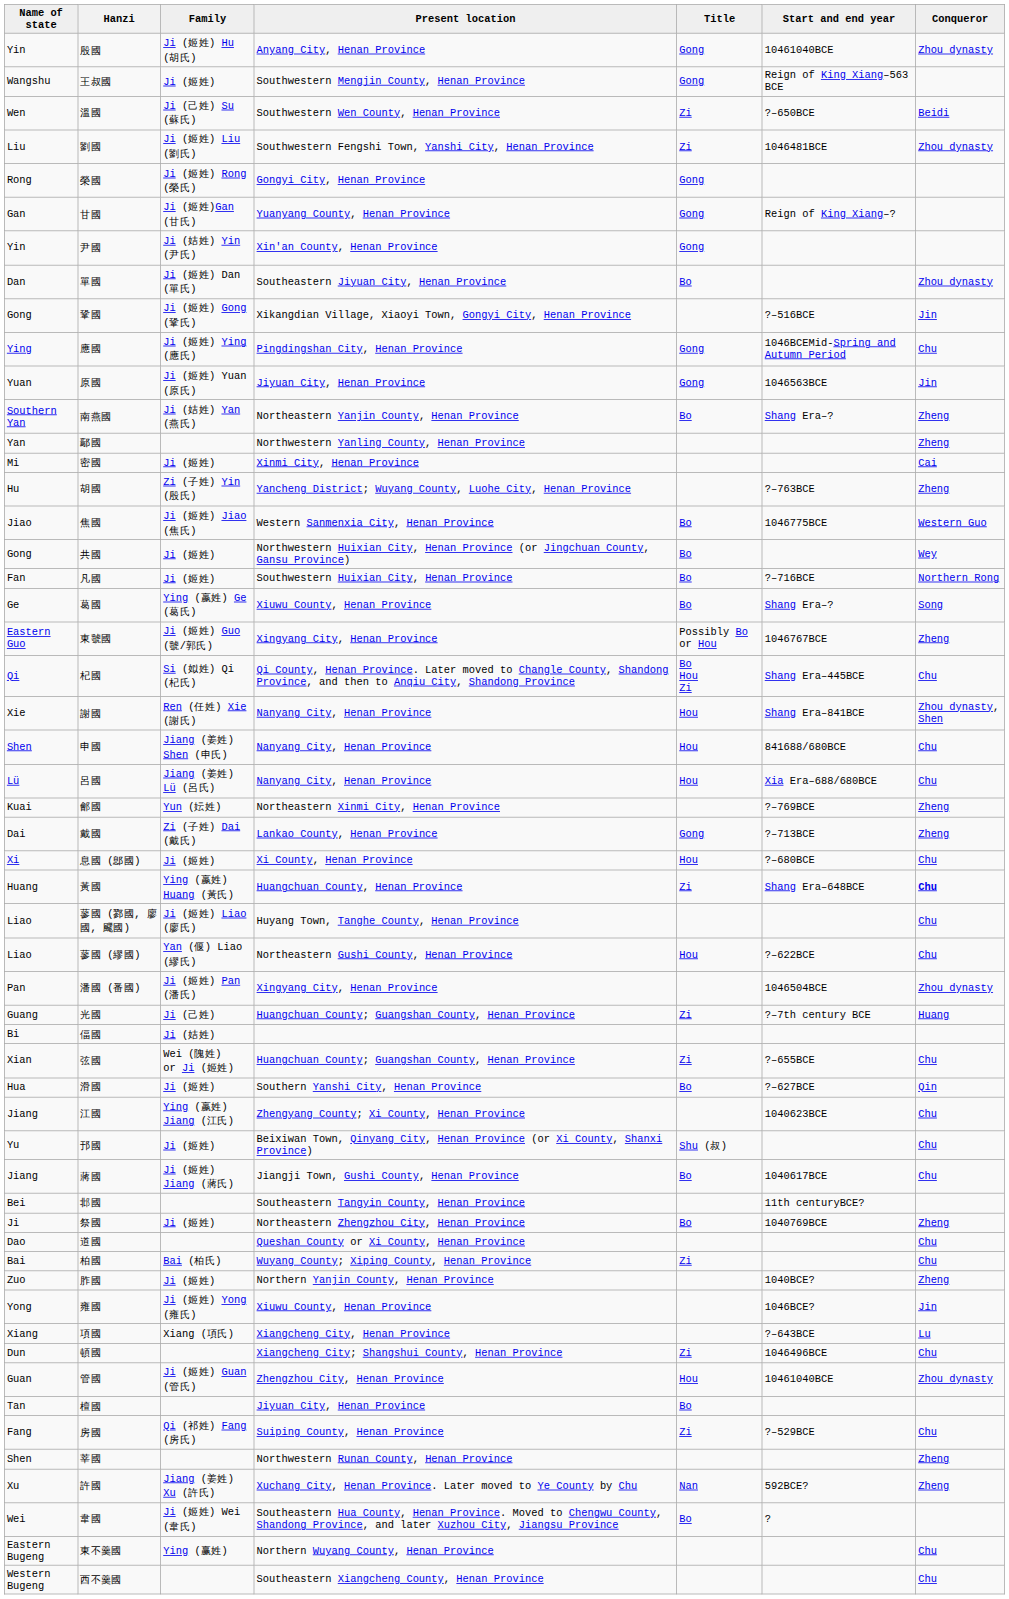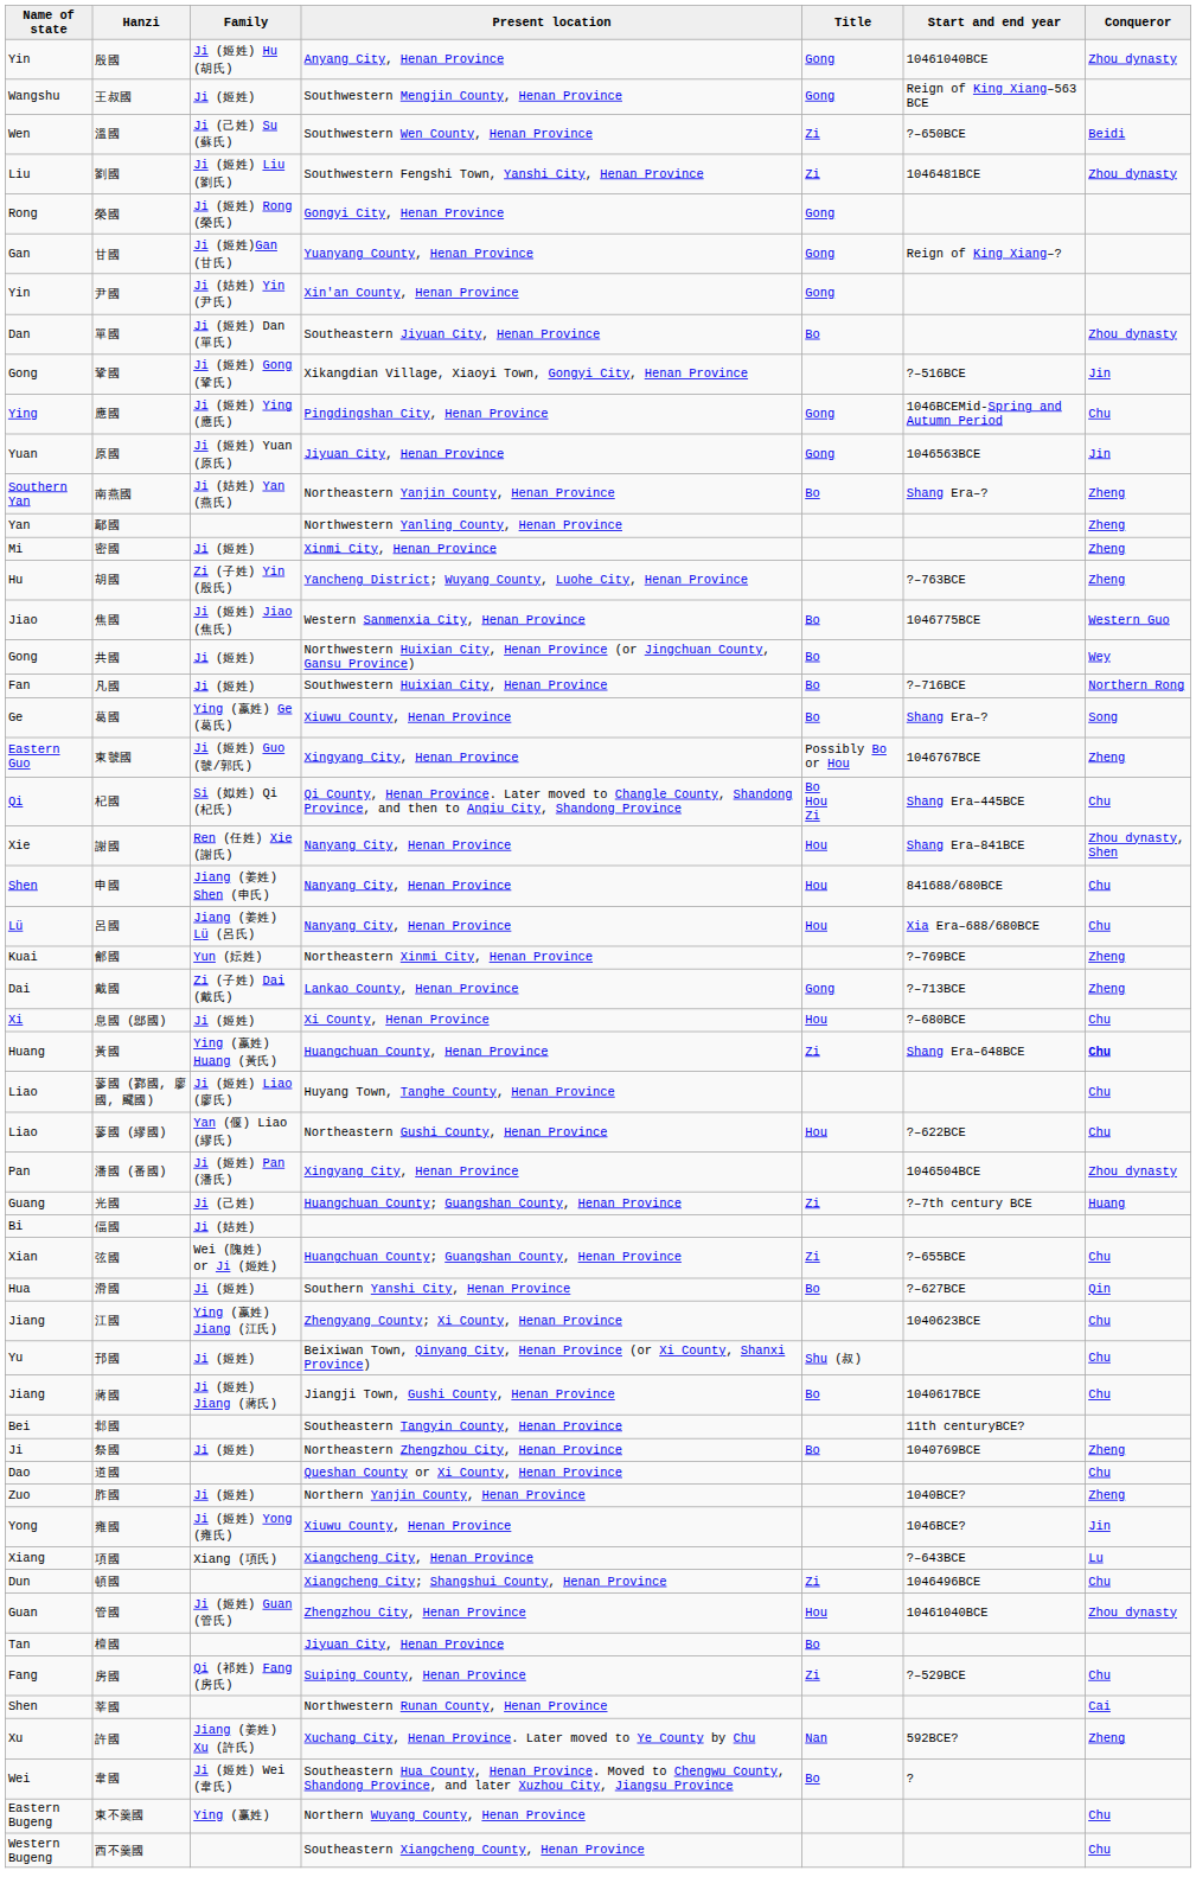 <table class="wikitable">
 <tr>
 <th style="background:#efefef;">Name of state</th>
 <th>Hanzi</th>
 <th style="background:#efefef;">Family</th>
 <th style="background:#efefef;">Present location</th>
 <th style="background:#efefef;">Title</th>
 <th style="background:#efefef;">Start and end year</th>
 <th style="background:#efefef;">Conqueror</th>
 </tr>
 <tr ---->
 <td>Yin</td>
 <td>殷國</td>
 <td><a href='#'>Ji</a> (姬姓) <a href='#'>Hu</a> (胡氏)</td>
 <td><a href='#'>Anyang City</a>, <a href='#'>Henan Province</a></td>
 <td><a href='#'>Gong</a></td>
 <td>10461040BCE</td>
 <td><a href='#'>Zhou dynasty</a></td>
 </tr>
 <tr ---->
 <td>Wangshu</td>
 <td>王叔國</td>
 <td><a href='#'>Ji</a> (姬姓)</td>
 <td>Southwestern <a href='#'>Mengjin County</a>, <a href='#'>Henan Province</a></td>
 <td><a href='#'>Gong</a></td>
 <td>Reign of <a href='#'>King Xiang</a>–563 BCE</td>
 <td></td>
 </tr>
 <tr ---->
 <td>Wen</td>
 <td>溫國</td>
 <td><a href='#'>Ji</a> (己姓) <a href='#'>Su</a> (蘇氏)</td>
 <td>Southwestern <a href='#'>Wen County</a>, <a href='#'>Henan Province</a></td>
 <td><a href='#'>Zi</a></td>
 <td>?–650BCE</td>
 <td><a href='#'>Beidi</a></td>
 </tr>
 <tr ---->
 <td>Liu</td>
 <td>劉國</td>
 <td><a href='#'>Ji</a> (姬姓) <a href='#'>Liu</a> (劉氏)</td>
 <td>Southwestern Fengshi Town, <a href='#'>Yanshi City</a>, <a href='#'>Henan Province</a></td>
 <td><a href='#'>Zi</a></td>
 <td>1046481BCE</td>
 <td><a href='#'>Zhou dynasty</a></td>
 </tr>
 <tr ---->
 <td>Rong</td>
 <td>榮國</td>
 <td><a href='#'>Ji</a> (姬姓) <a href='#'>Rong</a> (榮氏)</td>
 <td><a href='#'>Gongyi City</a>, <a href='#'>Henan Province</a></td>
 <td><a href='#'>Gong</a></td>
 <td></td>
 <td></td>
 </tr>
 <tr ---->
 <td>Gan</td>
 <td>甘國</td>
 <td><a href='#'>Ji</a> (姬姓)<a href='#'>Gan</a> (甘氏)</td>
 <td><a href='#'>Yuanyang County</a>, <a href='#'>Henan Province</a></td>
 <td><a href='#'>Gong</a></td>
 <td>Reign of <a href='#'>King Xiang</a>–?</td>
 <td></td>
 </tr>
 <tr ---->
 <td>Yin</td>
 <td>尹國</td>
 <td><a href='#'>Ji</a> (姞姓) <a href='#'>Yin</a> (尹氏)</td>
 <td><a href='#'>Xin'an County</a>, <a href='#'>Henan Province</a></td>
 <td><a href='#'>Gong</a></td>
 <td></td>
 <td></td>
 </tr>
 <tr ---->
 <td>Dan</td>
 <td>單國</td>
 <td><a href='#'>Ji</a> (姬姓) Dan (單氏)</td>
 <td>Southeastern <a href='#'>Jiyuan City</a>, <a href='#'>Henan Province</a></td>
 <td><a href='#'>Bo</a></td>
 <td></td>
 <td><a href='#'>Zhou dynasty</a></td>
 </tr>
 <tr ---->
 <td>Gong</td>
 <td>鞏國</td>
 <td><a href='#'>Ji</a> (姬姓) <a href='#'>Gong</a> (鞏氏)</td>
 <td>Xikangdian Village, Xiaoyi Town, <a href='#'>Gongyi City</a>, <a href='#'>Henan Province</a></td>
 <td></td>
 <td>?–516BCE</td>
 <td><a href='#'>Jin</a></td>
 </tr>
 <tr ---->
 <td><a href='#'>Ying</a></td>
 <td>應國</td>
 <td><a href='#'>Ji</a> (姬姓) <a href='#'>Ying</a> (應氏)</td>
 <td><a href='#'>Pingdingshan City</a>, <a href='#'>Henan Province</a></td>
 <td><a href='#'>Gong</a></td>
 <td>1046BCEMid-<a href='#'>Spring and Autumn Period</a></td>
 <td><a href='#'>Chu</a></td>
 </tr>
 <tr ---->
 <td>Yuan</td>
 <td>原國</td>
 <td><a href='#'>Ji</a> (姬姓) Yuan (原氏)</td>
 <td><a href='#'>Jiyuan City</a>, <a href='#'>Henan Province</a></td>
 <td><a href='#'>Gong</a></td>
 <td>1046563BCE</td>
 <td><a href='#'>Jin</a></td>
 </tr>
 <tr ---->
 <td><a href='#'>Southern Yan</a></td>
 <td>南燕國</td>
 <td><a href='#'>Ji</a> (姞姓) <a href='#'>Yan</a> (燕氏)</td>
 <td>Northeastern <a href='#'>Yanjin County</a>, <a href='#'>Henan Province</a></td>
 <td><a href='#'>Bo</a></td>
 <td><a href='#'>Shang</a> Era–?</td>
 <td><a href='#'>Zheng</a></td>
 </tr>
 <tr ---->
 <td>Yan</td>
 <td>鄢國</td>
 <td></td>
 <td>Northwestern <a href='#'>Yanling County</a>, <a href='#'>Henan Province</a></td>
 <td></td>
 <td></td>
 <td><a href='#'>Zheng</a></td>
 </tr>
 <tr ---->
 <td>Mi</td>
 <td>密國</td>
 <td><a href='#'>Ji</a> (姬姓)</td>
 <td><a href='#'>Xinmi City</a>, <a href='#'>Henan Province</a></td>
 <td></td>
 <td></td>
-<td><a href='#'>Cai</a></td>
+<td><a href='#'>Zheng</a></td>
 </tr>
 <tr ---->
 <td>Hu</td>
 <td>胡國</td>
 <td><a href='#'>Zi</a> (子姓) <a href='#'>Yin</a> (殷氏)</td>
 <td><a href='#'>Yancheng District</a>; <a href='#'>Wuyang County</a>, <a href='#'>Luohe City</a>, <a href='#'>Henan Province</a></td>
 <td></td>
 <td>?–763BCE</td>
 <td><a href='#'>Zheng</a></td>
 </tr>
 <tr ---->
 <td>Jiao</td>
 <td>焦國</td>
 <td><a href='#'>Ji</a> (姬姓) <a href='#'>Jiao</a> (焦氏)</td>
 <td>Western <a href='#'>Sanmenxia City</a>, <a href='#'>Henan Province</a></td>
 <td><a href='#'>Bo</a></td>
 <td>1046775BCE</td>
 <td><a href='#'>Western Guo</a></td>
 </tr>
 <tr ---->
 <td>Gong</td>
 <td>共國</td>
 <td><a href='#'>Ji</a> (姬姓)</td>
 <td>Northwestern <a href='#'>Huixian City</a>, <a href='#'>Henan Province</a> (or <a href='#'>Jingchuan County</a>, <a href='#'>Gansu Province</a>)</td>
 <td><a href='#'>Bo</a></td>
 <td></td>
 <td><a href='#'>Wey</a></td>
 </tr>
 <tr ---->
 <td>Fan</td>
 <td>凡國</td>
 <td><a href='#'>Ji</a> (姬姓)</td>
 <td>Southwestern <a href='#'>Huixian City</a>, <a href='#'>Henan Province</a></td>
 <td><a href='#'>Bo</a></td>
 <td>?–716BCE</td>
 <td><a href='#'>Northern Rong</a></td>
 </tr>
 <tr ---->
 <td>Ge</td>
 <td>葛國</td>
 <td><a href='#'>Ying</a> (嬴姓) <a href='#'>Ge</a> (葛氏)</td>
 <td><a href='#'>Xiuwu County</a>, <a href='#'>Henan Province</a></td>
 <td><a href='#'>Bo</a></td>
 <td><a href='#'>Shang</a> Era–?</td>
 <td><a href='#'>Song</a></td>
 </tr>
 <tr ---->
 <td><a href='#'>Eastern Guo</a></td>
 <td>東虢國</td>
 <td><a href='#'>Ji</a> (姬姓)  <a href='#'>Guo</a> (虢/郭氏)</td>
 <td><a href='#'>Xingyang City</a>, <a href='#'>Henan Province</a></td>
 <td>Possibly <a href='#'>Bo</a> or <a href='#'>Hou</a></td>
 <td>1046767BCE</td>
 <td><a href='#'>Zheng</a></td>
 </tr>
 <tr ---->
 <td><a href='#'>Qi</a></td>
 <td>杞國</td>
 <td><a href='#'>Si</a> (姒姓) Qi (杞氏)</td>
 <td><a href='#'>Qi County</a>, <a href='#'>Henan Province</a>. Later moved to <a href='#'>Changle County</a>, <a href='#'>Shandong Province</a>, and then to <a href='#'>Anqiu City</a>, <a href='#'>Shandong Province</a></td>
 <td><a href='#'>Bo</a><br><a href='#'>Hou</a><br><a href='#'>Zi</a></td>
 <td><a href='#'>Shang</a> Era–445BCE</td>
 <td><a href='#'>Chu</a></td>
 </tr>
 <tr ---->
 <td>Xie</td>
 <td>謝國</td>
 <td><a href='#'>Ren</a> (任姓) <a href='#'>Xie</a> (謝氏)</td>
 <td><a href='#'>Nanyang City</a>, <a href='#'>Henan Province</a></td>
 <td><a href='#'>Hou</a></td>
 <td><a href='#'>Shang</a> Era–841BCE</td>
 <td><a href='#'>Zhou dynasty</a>, <a href='#'>Shen</a></td>
 </tr>
 <tr ---->
 <td><a href='#'>Shen</a></td>
 <td>申國</td>
 <td><a href='#'>Jiang</a> (姜姓) <a href='#'>Shen</a> (申氏)</td>
 <td><a href='#'>Nanyang City</a>, <a href='#'>Henan Province</a></td>
 <td><a href='#'>Hou</a></td>
 <td>841688/680BCE</td>
 <td><a href='#'>Chu</a></td>
 </tr>
 <tr ---->
 <td><a href='#'>Lü</a></td>
 <td>呂國</td>
 <td><a href='#'>Jiang</a> (姜姓) <a href='#'>Lü</a> (呂氏)</td>
 <td><a href='#'>Nanyang City</a>, <a href='#'>Henan Province</a></td>
 <td><a href='#'>Hou</a></td>
 <td><a href='#'>Xia</a> Era–688/680BCE</td>
 <td><a href='#'>Chu</a></td>
 </tr>
 <tr ---->
 <td>Kuai</td>
 <td>鄶國</td>
 <td><a href='#'>Yun</a> (妘姓)</td>
 <td>Northeastern <a href='#'>Xinmi City</a>, <a href='#'>Henan Province</a></td>
 <td></td>
 <td>?–769BCE</td>
 <td><a href='#'>Zheng</a></td>
 </tr>
 <tr ---->
 <td>Dai</td>
 <td>戴國</td>
 <td><a href='#'>Zi</a> (子姓) <a href='#'>Dai</a> (戴氏)</td>
 <td><a href='#'>Lankao County</a>, <a href='#'>Henan Province</a></td>
 <td><a href='#'>Gong</a></td>
 <td>?–713BCE</td>
 <td><a href='#'>Zheng</a></td>
 </tr>
 <tr ---->
 <td><a href='#'>Xi</a></td>
 <td>息國 (鄎國)</td>
 <td><a href='#'>Ji</a> (姬姓)</td>
 <td><a href='#'>Xi County</a>, <a href='#'>Henan Province</a></td>
 <td><a href='#'>Hou</a></td>
 <td>?–680BCE</td>
 <td><a href='#'>Chu</a></td>
 </tr>
 <tr ---->
 <td>Huang</td>
 <td>黃國</td>
 <td><a href='#'>Ying</a> (嬴姓)  <a href='#'>Huang</a> (黃氏)</td>
 <td><a href='#'>Huangchuan County</a>, <a href='#'>Henan Province</a></td>
 <td><a href='#'>Zi</a></td>
 <td><a href='#'>Shang</a> Era–648BCE</td>
 <td><strong><a href='#'>Chu</a></strong></td>
 </tr>
 <tr ---->
 <td>Liao</td>
 <td>蓼國 (鄝國, 廖國, 飂國)</td>
 <td><a href='#'>Ji</a> (姬姓) <a href='#'>Liao</a> (廖氏)</td>
 <td>Huyang Town, <a href='#'>Tanghe County</a>, <a href='#'>Henan Province</a></td>
 <td></td>
 <td></td>
 <td><a href='#'>Chu</a></td>
 </tr>
 <tr ---->
 <td>Liao</td>
 <td>蓼國 (繆國)</td>
 <td><a href='#'>Yan</a> (偃) Liao (繆氏)</td>
 <td>Northeastern <a href='#'>Gushi County</a>, <a href='#'>Henan Province</a></td>
 <td><a href='#'>Hou</a></td>
 <td>?–622BCE</td>
 <td><a href='#'>Chu</a></td>
 </tr>
 <tr ---->
 <td>Pan</td>
 <td>潘國 (番國)</td>
 <td><a href='#'>Ji</a> (姬姓) <a href='#'>Pan</a> (潘氏)</td>
 <td><a href='#'>Xingyang City</a>, <a href='#'>Henan Province</a></td>
 <td></td>
 <td>1046504BCE</td>
 <td><a href='#'>Zhou dynasty</a></td>
 </tr>
 <tr ---->
 <td>Guang</td>
 <td>光國</td>
 <td><a href='#'>Ji</a> (己姓)</td>
 <td><a href='#'>Huangchuan County</a>; <a href='#'>Guangshan County</a>, <a href='#'>Henan Province</a></td>
 <td><a href='#'>Zi</a></td>
 <td>?–7th century BCE</td>
 <td><a href='#'>Huang</a></td>
 </tr>
 <tr ---->
 <td>Bi</td>
 <td>偪國</td>
 <td><a href='#'>Ji</a> (姞姓)</td>
 <td></td>
 <td></td>
 <td></td>
 <td></td>
 </tr>
 <tr ---->
 <td>Xian</td>
 <td>弦國</td>
 <td>Wei (隗姓) <br>or <a href='#'>Ji</a> (姬姓)</td>
 <td><a href='#'>Huangchuan County</a>; <a href='#'>Guangshan County</a>, <a href='#'>Henan Province</a></td>
 <td><a href='#'>Zi</a></td>
 <td>?–655BCE</td>
 <td><a href='#'>Chu</a></td>
 </tr>
 <tr ---->
 <td>Hua</td>
 <td>滑國</td>
 <td><a href='#'>Ji</a> (姬姓)</td>
 <td>Southern <a href='#'>Yanshi City</a>, <a href='#'>Henan Province</a></td>
 <td><a href='#'>Bo</a></td>
 <td>?–627BCE</td>
 <td><a href='#'>Qin</a></td>
 </tr>
 <tr ---->
 <td>Jiang</td>
 <td>江國</td>
 <td><a href='#'>Ying</a> (嬴姓) <a href='#'>Jiang</a> (江氏)</td>
 <td><a href='#'>Zhengyang County</a>; <a href='#'>Xi County</a>, <a href='#'>Henan Province</a></td>
 <td></td>
 <td>1040623BCE</td>
 <td><a href='#'>Chu</a></td>
 </tr>
 <tr ---->
 <td>Yu</td>
 <td>邘國</td>
 <td><a href='#'>Ji</a> (姬姓)</td>
 <td>Beixiwan Town, <a href='#'>Qinyang City</a>, <a href='#'>Henan Province</a> (or <a href='#'>Xi County</a>, <a href='#'>Shanxi Province</a>)</td>
 <td><a href='#'>Shu</a> (叔)</td>
 <td></td>
 <td><a href='#'>Chu</a></td>
 </tr>
 <tr ---->
 <td>Jiang</td>
 <td>蔣國</td>
 <td><a href='#'>Ji</a> (姬姓) <a href='#'>Jiang</a> (蔣氏)</td>
 <td>Jiangji Town, <a href='#'>Gushi County</a>, <a href='#'>Henan Province</a></td>
 <td><a href='#'>Bo</a></td>
 <td>1040617BCE</td>
 <td><a href='#'>Chu</a></td>
 </tr>
 <tr ---->
 <td>Bei</td>
 <td>邶國</td>
 <td></td>
 <td>Southeastern <a href='#'>Tangyin County</a>, <a href='#'>Henan Province</a></td>
 <td></td>
 <td>11th centuryBCE?</td>
 <td></td>
 </tr>
 <tr ---->
 <td>Ji</td>
 <td>祭國</td>
 <td><a href='#'>Ji</a> (姬姓)</td>
 <td>Northeastern <a href='#'>Zhengzhou City</a>, <a href='#'>Henan Province</a></td>
 <td><a href='#'>Bo</a></td>
 <td>1040769BCE</td>
 <td><a href='#'>Zheng</a></td>
 </tr>
 <tr ---->
 <td>Dao</td>
 <td>道國</td>
 <td></td>
 <td><a href='#'>Queshan County</a> or <a href='#'>Xi County</a>, <a href='#'>Henan Province</a></td>
 <td></td>
 <td></td>
 <td><a href='#'>Chu</a></td>
 </tr>
 <tr ---->
-<td>Bai</td>
-<td>柏國</td>
-<td><a href='#'>Bai</a> (柏氏)</td>
-<td><a href='#'>Wuyang County</a>; <a href='#'>Xiping County</a>, <a href='#'>Henan Province</a></td>
-<td><a href='#'>Zi</a></td>
-<td></td>
-<td><a href='#'>Chu</a></td>
-</tr>
-<tr ---->
 <td>Zuo</td>
 <td>胙國</td>
 <td><a href='#'>Ji</a> (姬姓)</td>
 <td>Northern <a href='#'>Yanjin County</a>, <a href='#'>Henan Province</a></td>
 <td></td>
 <td>1040BCE?</td>
 <td><a href='#'>Zheng</a></td>
 </tr>
 <tr ---->
 <td>Yong</td>
 <td>雍國</td>
 <td><a href='#'>Ji</a> (姬姓) <a href='#'>Yong</a> (雍氏)</td>
 <td><a href='#'>Xiuwu County</a>, <a href='#'>Henan Province</a></td>
 <td></td>
 <td>1046BCE?</td>
 <td><a href='#'>Jin</a></td>
 </tr>
 <tr ---->
 <td>Xiang</td>
 <td>項國</td>
 <td>Xiang (項氏)</td>
 <td><a href='#'>Xiangcheng City</a>, <a href='#'>Henan Province</a></td>
 <td></td>
 <td>?–643BCE</td>
 <td><a href='#'>Lu</a></td>
 </tr>
 <tr ---->
 <td>Dun</td>
 <td>頓國</td>
 <td></td>
 <td><a href='#'>Xiangcheng City</a>; <a href='#'>Shangshui County</a>, <a href='#'>Henan Province</a></td>
 <td><a href='#'>Zi</a></td>
 <td>1046496BCE</td>
 <td><a href='#'>Chu</a></td>
 </tr>
 <tr ---->
 <td>Guan</td>
 <td>管國</td>
 <td><a href='#'>Ji</a> (姬姓) <a href='#'>Guan</a> (管氏)</td>
 <td><a href='#'>Zhengzhou City</a>, <a href='#'>Henan Province</a></td>
 <td><a href='#'>Hou</a></td>
 <td>10461040BCE</td>
 <td><a href='#'>Zhou dynasty</a></td>
 </tr>
 <tr ---->
 <td>Tan</td>
 <td>檀國</td>
 <td></td>
 <td><a href='#'>Jiyuan City</a>, <a href='#'>Henan Province</a></td>
 <td><a href='#'>Bo</a></td>
 <td></td>
 <td></td>
 </tr>
 <tr ---->
 <td>Fang</td>
 <td>房國</td>
 <td><a href='#'>Qi</a> (祁姓) <a href='#'>Fang</a> (房氏)</td>
 <td><a href='#'>Suiping County</a>, <a href='#'>Henan Province</a></td>
 <td><a href='#'>Zi</a></td>
 <td>?–529BCE</td>
 <td><a href='#'>Chu</a></td>
 </tr>
 <tr ---->
 <td>Shen</td>
 <td>莘國</td>
 <td></td>
 <td>Northwestern <a href='#'>Runan County</a>, <a href='#'>Henan Province</a></td>
 <td></td>
 <td></td>
-<td><a href='#'>Zheng</a></td>
+<td><a href='#'>Cai</a></td>
 </tr>
 <tr ---->
 <td>Xu</td>
 <td>許國</td>
 <td><a href='#'>Jiang</a> (姜姓) <a href='#'>Xu</a> (許氏)</td>
 <td><a href='#'>Xuchang City</a>, <a href='#'>Henan Province</a>. Later moved to <a href='#'>Ye County</a> by <a href='#'>Chu</a></td>
 <td><a href='#'>Nan</a></td>
 <td>592BCE?</td>
 <td><a href='#'>Zheng</a></td>
 </tr>
 <tr ---->
 <td>Wei</td>
 <td>韋國</td>
 <td><a href='#'>Ji</a> (姬姓) Wei (韋氏)</td>
 <td>Southeastern <a href='#'>Hua County</a>, <a href='#'>Henan Province</a>. Moved to <a href='#'>Chengwu County</a>, <a href='#'>Shandong Province</a>, and later <a href='#'>Xuzhou City</a>, <a href='#'>Jiangsu Province</a></td>
 <td><a href='#'>Bo</a></td>
 <td>?</td>
 <td></td>
 </tr>
 <tr ---->
 <td>Eastern Bugeng</td>
 <td>東不羹國</td>
 <td><a href='#'>Ying</a> (赢姓)</td>
 <td>Northern <a href='#'>Wuyang County</a>, <a href='#'>Henan Province</a></td>
 <td></td>
 <td></td>
 <td><a href='#'>Chu</a></td>
 </tr>
 <tr ---->
 <td>Western Bugeng</td>
 <td>西不羹國</td>
 <td></td>
 <td>Southeastern <a href='#'>Xiangcheng County</a>, <a href='#'>Henan Province</a></td>
 <td></td>
 <td></td>
 <td><a href='#'>Chu</a></td>
 </tr>
 </table>
